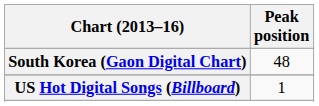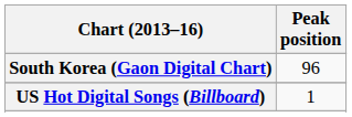 <table class="wikitable sortable plainrowheaders">
 <tr>
 <th scope="col">Chart (2013–16)</th>
 <th scope="col">Peak<br>position</th>
 </tr>
 <tr>
 </tr>
 <tr>
 <th scope="row">South Korea (<a href='#'>Gaon Digital Chart</a>)</th>
-<td style="text-align:center;">48</td>
+<td style="text-align:center;">96</td>
 </tr>
 <tr>
 </tr>
 <tr>
 </tr>
 <tr>
 <th scope="row">US <a href='#'>Hot Digital Songs</a> (<a href='#'><em>Billboard</em></a>)</th>
 <td style="text-align:center;">1</td>
 </tr>
 <tr>
 </tr>
 <tr>
 </tr>
 <tr>
 </tr>
 </table>
